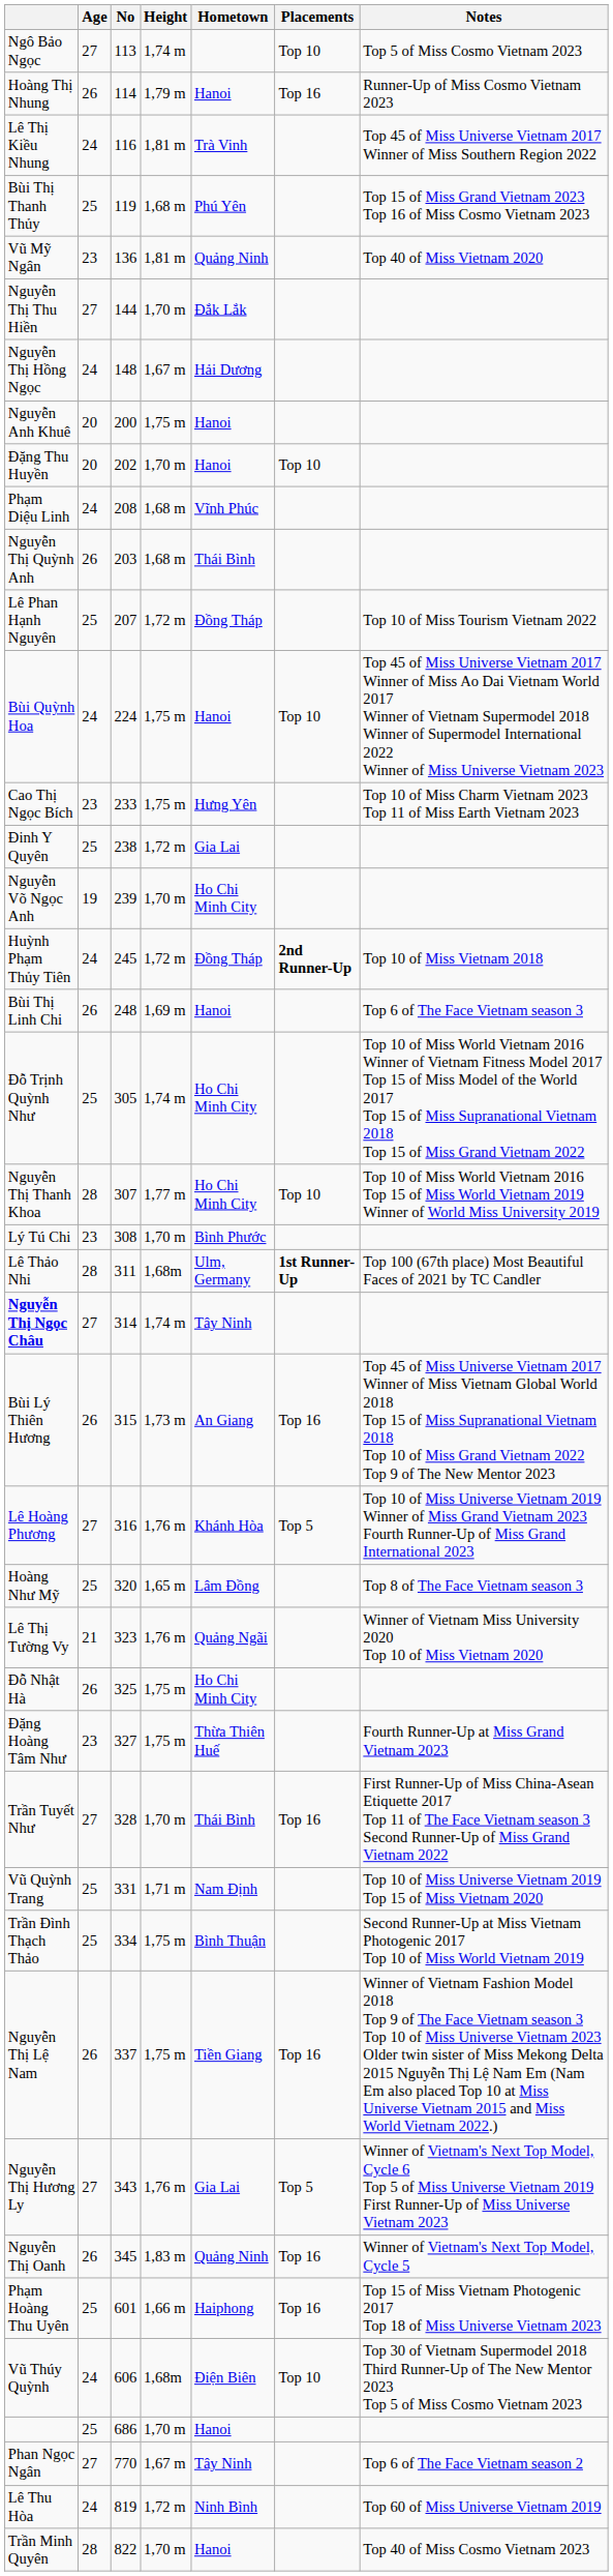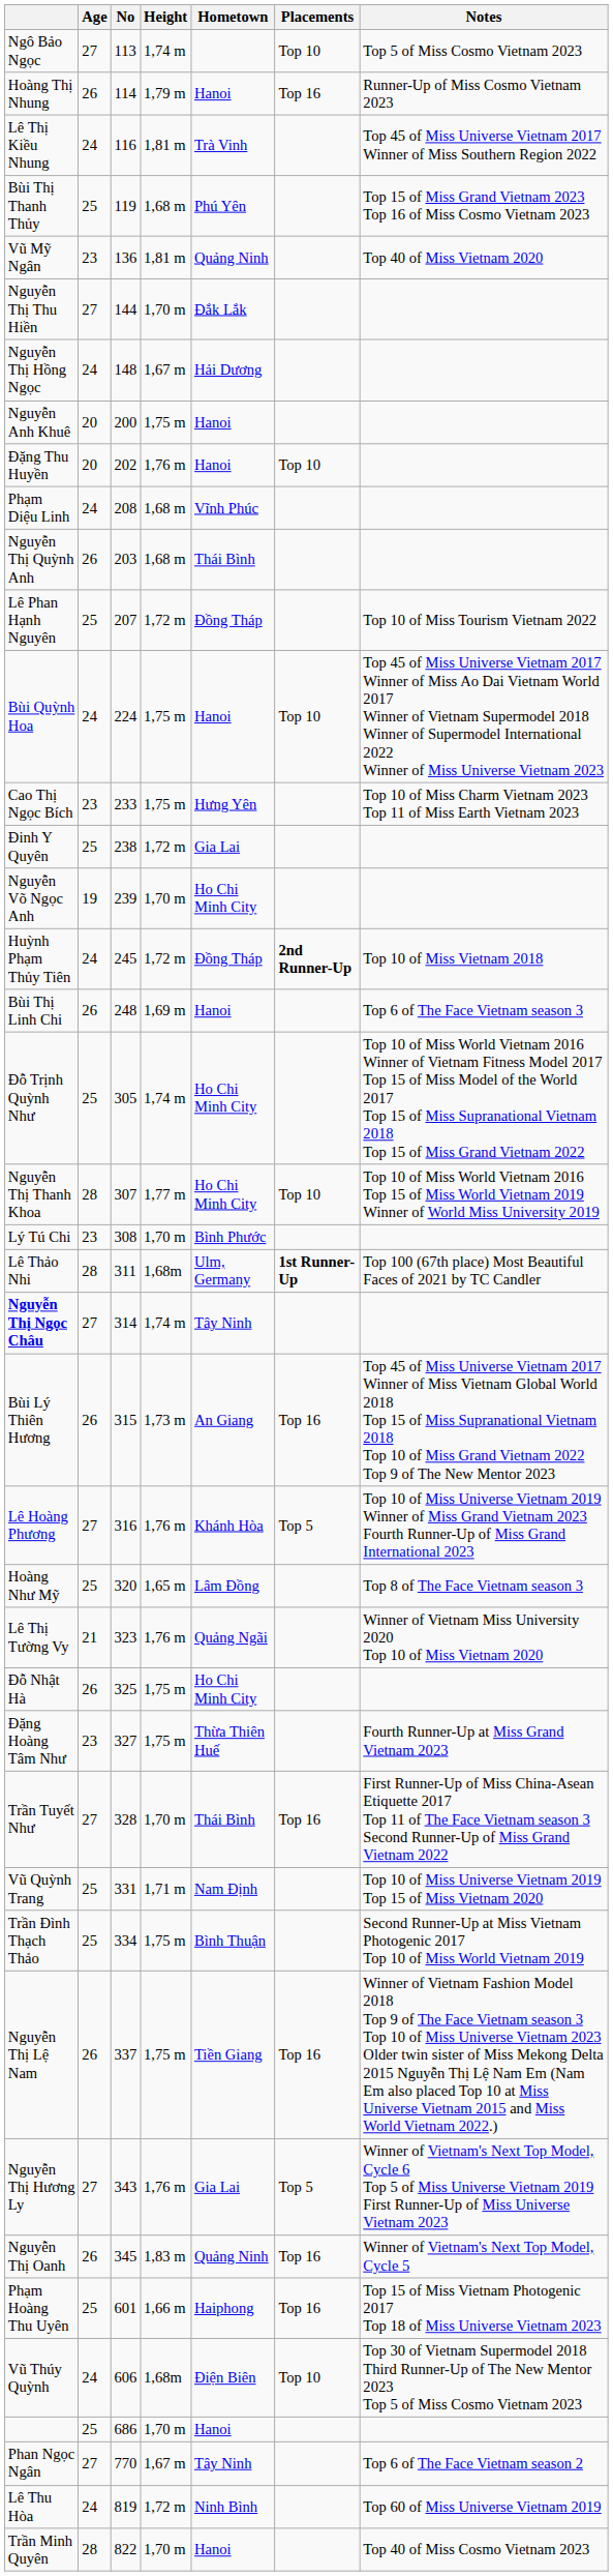 <table class="wikitable sortable" style="font-size: 95%;">
 <tr>
 <th></th>
 <th>Age</th>
 <th>No</th>
 <th>Height</th>
 <th>Hometown</th>
 <th>Placements</th>
 <th>Notes</th>
 </tr>
 <tr>
 <td>Ngô Bảo Ngọc</td>
 <td>27</td>
 <td>113</td>
 <td>1,74 m</td>
 <td></td>
 <td>Top 10</td>
 <td>Top 5 of Miss Cosmo Vietnam 2023</td>
 </tr>
 <tr>
 <td>Hoàng Thị Nhung</td>
 <td>26</td>
 <td>114</td>
 <td>1,79 m</td>
 <td><a href='#'>Hanoi</a></td>
 <td>Top 16</td>
 <td>Runner-Up of Miss Cosmo Vietnam 2023</td>
 </tr>
 <tr>
 <td>Lê Thị Kiều Nhung</td>
 <td>24</td>
 <td>116</td>
 <td>1,81 m</td>
 <td><a href='#'>Trà Vinh</a></td>
 <td></td>
 <td>Top 45 of <a href='#'>Miss Universe Vietnam 2017</a><br>Winner of Miss Southern Region 2022</td>
 </tr>
 <tr>
 <td>Bùi Thị Thanh Thủy</td>
 <td>25</td>
 <td>119</td>
 <td>1,68 m</td>
 <td><a href='#'>Phú Yên</a></td>
 <td></td>
 <td>Top 15 of <a href='#'>Miss Grand Vietnam 2023</a><br>Top 16 of Miss Cosmo Vietnam 2023</td>
 </tr>
 <tr>
 <td>Vũ Mỹ Ngân</td>
 <td>23</td>
 <td>136</td>
 <td>1,81 m</td>
 <td><a href='#'>Quảng Ninh</a></td>
 <td></td>
 <td>Top 40 of <a href='#'>Miss Vietnam 2020</a></td>
 </tr>
 <tr>
 <td>Nguyễn Thị Thu Hiền</td>
 <td>27</td>
 <td>144</td>
 <td>1,70 m</td>
 <td><a href='#'>Đắk Lắk</a></td>
 <td></td>
 <td></td>
 </tr>
 <tr>
 <td>Nguyễn Thị Hồng Ngọc</td>
 <td>24</td>
 <td>148</td>
 <td>1,67 m</td>
 <td><a href='#'>Hải Dương</a></td>
 <td></td>
 <td></td>
 </tr>
 <tr>
 <td>Nguyễn Anh Khuê</td>
 <td>20</td>
 <td>200</td>
 <td>1,75 m</td>
 <td><a href='#'>Hanoi</a></td>
 <td></td>
 <td></td>
 </tr>
 <tr>
 <td>Đặng Thu Huyền</td>
 <td>20</td>
 <td>202</td>
-<td>1,70 m</td>
+<td>1,76 m</td>
 <td><a href='#'>Hanoi</a></td>
 <td>Top 10</td>
 <td></td>
 </tr>
 <tr>
 <td>Phạm Diệu Linh</td>
 <td>24</td>
 <td>208</td>
 <td>1,68 m</td>
 <td><a href='#'>Vĩnh Phúc</a></td>
 <td></td>
 <td></td>
 </tr>
 <tr>
 <td>Nguyễn Thị Quỳnh Anh</td>
 <td>26</td>
 <td>203</td>
 <td>1,68 m</td>
 <td><a href='#'>Thái Bình</a></td>
 <td></td>
 <td></td>
 </tr>
 <tr>
 <td>Lê Phan Hạnh Nguyên</td>
 <td>25</td>
 <td>207</td>
 <td>1,72 m</td>
 <td><a href='#'>Đồng Tháp</a></td>
 <td></td>
 <td>Top 10 of Miss Tourism Vietnam 2022</td>
 </tr>
 <tr>
 <td><a href='#'>Bùi Quỳnh Hoa</a></td>
 <td>24</td>
 <td>224</td>
 <td>1,75 m</td>
 <td><a href='#'>Hanoi</a></td>
 <td>Top 10</td>
 <td>Top 45 of <a href='#'>Miss Universe Vietnam 2017</a><br>Winner of Miss Ao Dai Vietnam World 2017<br>Winner of Vietnam Supermodel 2018<br>Winner of Supermodel International 2022<br>Winner of <a href='#'>Miss Universe Vietnam 2023</a></td>
 </tr>
 <tr>
 <td>Cao Thị Ngọc Bích</td>
 <td>23</td>
 <td>233</td>
 <td>1,75 m</td>
 <td><a href='#'>Hưng Yên</a></td>
 <td></td>
 <td>Top 10 of Miss Charm Vietnam 2023<br>Top 11 of Miss Earth Vietnam 2023</td>
 </tr>
 <tr>
 <td>Đinh Y Quyên</td>
 <td>25</td>
 <td>238</td>
 <td>1,72 m</td>
 <td><a href='#'>Gia Lai</a></td>
 <td></td>
 <td></td>
 </tr>
 <tr>
 <td>Nguyễn Võ Ngọc Anh</td>
 <td>19</td>
 <td>239</td>
 <td>1,70 m</td>
 <td><a href='#'>Ho Chi Minh City</a></td>
 <td></td>
 <td></td>
 </tr>
 <tr>
 <td>Huỳnh Phạm Thủy Tiên</td>
 <td>24</td>
 <td>245</td>
 <td>1,72 m</td>
 <td><a href='#'>Đồng Tháp</a></td>
 <td><strong>2nd Runner-Up</strong></td>
 <td>Top 10 of <a href='#'>Miss Vietnam 2018</a></td>
 </tr>
 <tr>
 <td>Bùi Thị Linh Chi</td>
 <td>26</td>
 <td>248</td>
 <td>1,69 m</td>
 <td><a href='#'>Hanoi</a></td>
 <td></td>
 <td>Top 6 of <a href='#'>The Face Vietnam season 3</a></td>
 </tr>
 <tr>
 <td>Đỗ Trịnh Quỳnh Như</td>
 <td>25</td>
 <td>305</td>
 <td>1,74 m</td>
 <td><a href='#'>Ho Chi Minh City</a></td>
 <td></td>
 <td>Top 10 of Miss World Vietnam 2016<br>Winner of Vietnam Fitness Model 2017<br>Top 15 of Miss Model of the World 2017<br>Top 15 of <a href='#'>Miss Supranational Vietnam 2018</a><br>Top 15 of <a href='#'>Miss Grand Vietnam 2022</a></td>
 </tr>
 <tr>
 <td>Nguyễn Thị Thanh Khoa</td>
 <td>28</td>
 <td>307</td>
 <td>1,77 m</td>
 <td><a href='#'>Ho Chi Minh City</a></td>
 <td>Top 10</td>
 <td>Top 10 of Miss World Vietnam 2016<br> Top 15 of <a href='#'>Miss World Vietnam 2019</a><br>Winner of <a href='#'>World Miss University 2019</a></td>
 </tr>
 <tr>
 <td>Lý Tú Chi</td>
 <td>23</td>
 <td>308</td>
 <td>1,70 m</td>
 <td><a href='#'>Bình Phước</a></td>
 <td></td>
 <td></td>
 </tr>
 <tr>
 <td>Lê Thảo Nhi</td>
 <td>28</td>
 <td>311</td>
 <td>1,68m</td>
 <td><a href='#'>Ulm, Germany</a></td>
 <td><strong>1st Runner-Up</strong></td>
 <td>Top 100 (67th place) Most Beautiful Faces of 2021 by TC Candler</td>
 </tr>
 <tr>
 <td><strong><a href='#'>Nguyễn Thị Ngọc Châu</a></strong></td>
 <td>27</td>
 <td>314</td>
 <td>1,74 m</td>
 <td><a href='#'>Tây Ninh</a></td>
 <td></td>
 <td></td>
 </tr>
 <tr>
 <td>Bùi Lý Thiên Hương</td>
 <td>26</td>
 <td>315</td>
 <td>1,73 m</td>
 <td><a href='#'>An Giang</a></td>
 <td>Top 16</td>
 <td>Top 45 of <a href='#'>Miss Universe Vietnam 2017</a><br>Winner of Miss Vietnam Global World 2018 <br> Top 15 of <a href='#'> Miss Supranational Vietnam 2018</a><br> Top 10 of <a href='#'>Miss Grand Vietnam 2022</a><br>Top 9 of The New Mentor 2023</td>
 </tr>
 <tr>
 <td><a href='#'>Lê Hoàng Phương</a></td>
 <td>27</td>
 <td>316</td>
 <td>1,76 m</td>
 <td><a href='#'>Khánh Hòa</a></td>
 <td>Top 5</td>
 <td>Top 10 of <a href='#'>Miss Universe Vietnam 2019</a><br>Winner of <a href='#'>Miss Grand Vietnam 2023</a><br>Fourth Runner-Up of <a href='#'>Miss Grand International 2023</a></td>
 </tr>
 <tr>
 <td>Hoàng Như Mỹ</td>
 <td>25</td>
 <td>320</td>
 <td>1,65 m</td>
 <td><a href='#'>Lâm Đồng</a></td>
 <td></td>
 <td>Top 8 of <a href='#'>The Face Vietnam season 3</a></td>
 </tr>
 <tr>
 <td>Lê Thị Tường Vy</td>
 <td>21</td>
 <td>323</td>
 <td>1,76 m</td>
 <td><a href='#'>Quảng Ngãi</a></td>
 <td></td>
 <td>Winner of Vietnam Miss University 2020<br> Top 10 of <a href='#'>Miss Vietnam 2020</a></td>
 </tr>
 <tr>
 <td>Đỗ Nhật Hà</td>
 <td>26</td>
 <td>325</td>
 <td>1,75 m</td>
 <td><a href='#'>Ho Chi Minh City</a></td>
 <td></td>
 <td></td>
 </tr>
 <tr>
 <td>Đặng Hoàng Tâm Như</td>
 <td>23</td>
 <td>327</td>
 <td>1,75 m</td>
 <td><a href='#'>Thừa Thiên Huế</a></td>
 <td></td>
 <td>Fourth Runner-Up at <a href='#'>Miss Grand Vietnam 2023</a></td>
 </tr>
 <tr>
 <td>Trần Tuyết Như</td>
 <td>27</td>
 <td>328</td>
 <td>1,70 m</td>
 <td><a href='#'>Thái Bình</a></td>
 <td>Top 16</td>
 <td>First Runner-Up of Miss China-Asean Etiquette 2017<br>Top 11 of <a href='#'>The Face Vietnam season 3</a><br>Second Runner-Up of <a href='#'>Miss Grand Vietnam 2022</a></td>
 </tr>
 <tr>
 <td>Vũ Quỳnh Trang</td>
 <td>25</td>
 <td>331</td>
 <td>1,71 m</td>
 <td><a href='#'>Nam Định</a></td>
 <td></td>
 <td>Top 10 of <a href='#'>Miss Universe Vietnam 2019</a><br> Top 15 of <a href='#'>Miss Vietnam 2020</a></td>
 </tr>
 <tr>
 <td>Trần Đình Thạch Thảo</td>
 <td>25</td>
 <td>334</td>
 <td>1,75 m</td>
 <td><a href='#'>Bình Thuận</a></td>
 <td></td>
 <td>Second Runner-Up at Miss Vietnam Photogenic 2017 <br> Top 10 of <a href='#'>Miss World Vietnam 2019</a></td>
 </tr>
 <tr>
 <td>Nguyễn Thị Lệ Nam</td>
 <td>26</td>
 <td>337</td>
 <td>1,75 m</td>
 <td><a href='#'>Tiền Giang</a></td>
 <td>Top 16</td>
 <td>Winner of Vietnam Fashion Model 2018<br>Top 9 of <a href='#'>The Face Vietnam season 3</a><br>Top 10 of <a href='#'>Miss Universe Vietnam 2023</a><br>Older twin sister of Miss Mekong Delta 2015 Nguyễn Thị Lệ Nam Em (Nam Em also placed Top 10 at <a href='#'>Miss Universe Vietnam 2015</a> and <a href='#'>Miss World Vietnam 2022</a>.)</td>
 </tr>
 <tr>
 <td>Nguyễn Thị Hương Ly</td>
 <td>27</td>
 <td>343</td>
 <td>1,76 m</td>
 <td><a href='#'>Gia Lai</a></td>
 <td>Top 5</td>
 <td>Winner of <a href='#'>Vietnam's Next Top Model, Cycle 6</a><br>Top 5 of <a href='#'>Miss Universe Vietnam 2019</a><br>First Runner-Up of <a href='#'>Miss Universe Vietnam 2023</a></td>
 </tr>
 <tr>
 <td>Nguyễn Thị Oanh</td>
 <td>26</td>
 <td>345</td>
 <td>1,83 m</td>
 <td><a href='#'>Quảng Ninh</a></td>
 <td>Top 16</td>
 <td>Winner of <a href='#'>Vietnam's Next Top Model, Cycle 5</a></td>
 </tr>
 <tr>
 <td>Phạm Hoàng Thu Uyên</td>
 <td>25</td>
 <td>601</td>
 <td>1,66 m</td>
 <td><a href='#'>Haiphong</a></td>
 <td>Top 16</td>
 <td>Top 15 of Miss Vietnam Photogenic 2017<br>Top 18 of <a href='#'>Miss Universe Vietnam 2023</a></td>
 </tr>
 <tr>
 <td>Vũ Thúy Quỳnh</td>
 <td>24</td>
 <td>606</td>
 <td>1,68m</td>
 <td><a href='#'>Điện Biên</a></td>
 <td>Top 10</td>
 <td>Top 30 of Vietnam Supermodel 2018<br>Third Runner-Up of The New Mentor 2023<br>Top 5 of Miss Cosmo Vietnam 2023</td>
 </tr>
 <tr>
 <td></td>
 <td>25</td>
 <td>686</td>
 <td>1,70 m</td>
 <td><a href='#'>Hanoi</a></td>
 <td></td>
 <td></td>
 </tr>
 <tr>
 <td>Phan Ngọc Ngân</td>
 <td>27</td>
 <td>770</td>
 <td>1,67 m</td>
 <td><a href='#'>Tây Ninh</a></td>
 <td></td>
 <td>Top 6 of <a href='#'>The Face Vietnam season 2</a></td>
 </tr>
 <tr>
 <td>Lê Thu Hòa</td>
 <td>24</td>
 <td>819</td>
 <td>1,72 m</td>
 <td><a href='#'>Ninh Bình</a></td>
 <td></td>
 <td>Top 60 of <a href='#'>Miss Universe Vietnam 2019</a></td>
 </tr>
 <tr>
 <td>Trần Minh Quyên</td>
 <td>28</td>
 <td>822</td>
 <td>1,70 m</td>
 <td><a href='#'>Hanoi</a></td>
 <td></td>
 <td>Top 40 of Miss Cosmo Vietnam 2023</td>
 </tr>
 </table>
